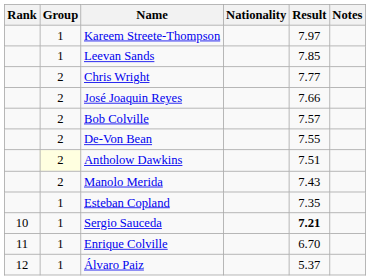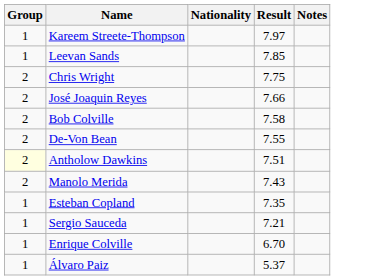 <table class="wikitable sortable" style="text-align:center;font-size:95%">
 <tr>
-<th>Rank</th>
 <th>Group</th>
 <th>Name</th>
 <th>Nationality</th>
 <th>Result</th>
 <th>Notes</th>
 </tr>
 <tr>
-<td></td>
 <td>1</td>
 <td align=left><a href='#'>Kareem Streete-Thompson</a></td>
 <td align=left></td>
 <td>7.97</td>
 <td></td>
 </tr>
 <tr>
-<td></td>
 <td>1</td>
 <td align=left><a href='#'>Leevan Sands</a></td>
 <td align=left></td>
 <td>7.85</td>
 <td></td>
 </tr>
 <tr>
-<td></td>
 <td>2</td>
 <td align=left><a href='#'>Chris Wright</a></td>
 <td align=left></td>
-<td>7.77</td>
+<td>7.75</td>
 <td></td>
 </tr>
 <tr>
-<td></td>
 <td>2</td>
 <td align=left><a href='#'>José Joaquin Reyes</a></td>
 <td align=left></td>
 <td>7.66</td>
 <td></td>
 </tr>
 <tr>
-<td></td>
 <td>2</td>
 <td align=left><a href='#'>Bob Colville</a></td>
 <td align=left></td>
-<td>7.57</td>
+<td>7.58</td>
 <td></td>
 </tr>
 <tr>
-<td></td>
 <td>2</td>
 <td align=left><a href='#'>De-Von Bean</a></td>
 <td align=left></td>
 <td>7.55</td>
 <td></td>
 </tr>
 <tr>
-<td></td>
 <td style="background: lightyellow;">2</td>
 <td align=left><a href='#'>Antholow Dawkins</a></td>
 <td align=left></td>
 <td>7.51</td>
 <td></td>
 </tr>
 <tr>
-<td></td>
 <td>2</td>
 <td align=left><a href='#'>Manolo Merida</a></td>
 <td align=left></td>
 <td>7.43</td>
 <td></td>
 </tr>
 <tr>
-<td></td>
 <td>1</td>
 <td align=left><a href='#'>Esteban Copland</a></td>
 <td align=left></td>
 <td>7.35</td>
 <td></td>
 </tr>
 <tr>
-<td>10</td>
 <td>1</td>
 <td align=left><a href='#'>Sergio Sauceda</a></td>
 <td align=left></td>
-<td><strong>7.21</strong></td>
+<td>7.21</td>
 <td></td>
 </tr>
 <tr>
-<td>11</td>
 <td>1</td>
 <td align=left><a href='#'>Enrique Colville</a></td>
 <td align=left></td>
 <td>6.70</td>
 <td></td>
 </tr>
 <tr>
-<td>12</td>
 <td>1</td>
 <td align=left><a href='#'>Álvaro Paiz</a></td>
 <td align=left></td>
 <td>5.37</td>
 <td></td>
 </tr>
 </table>
